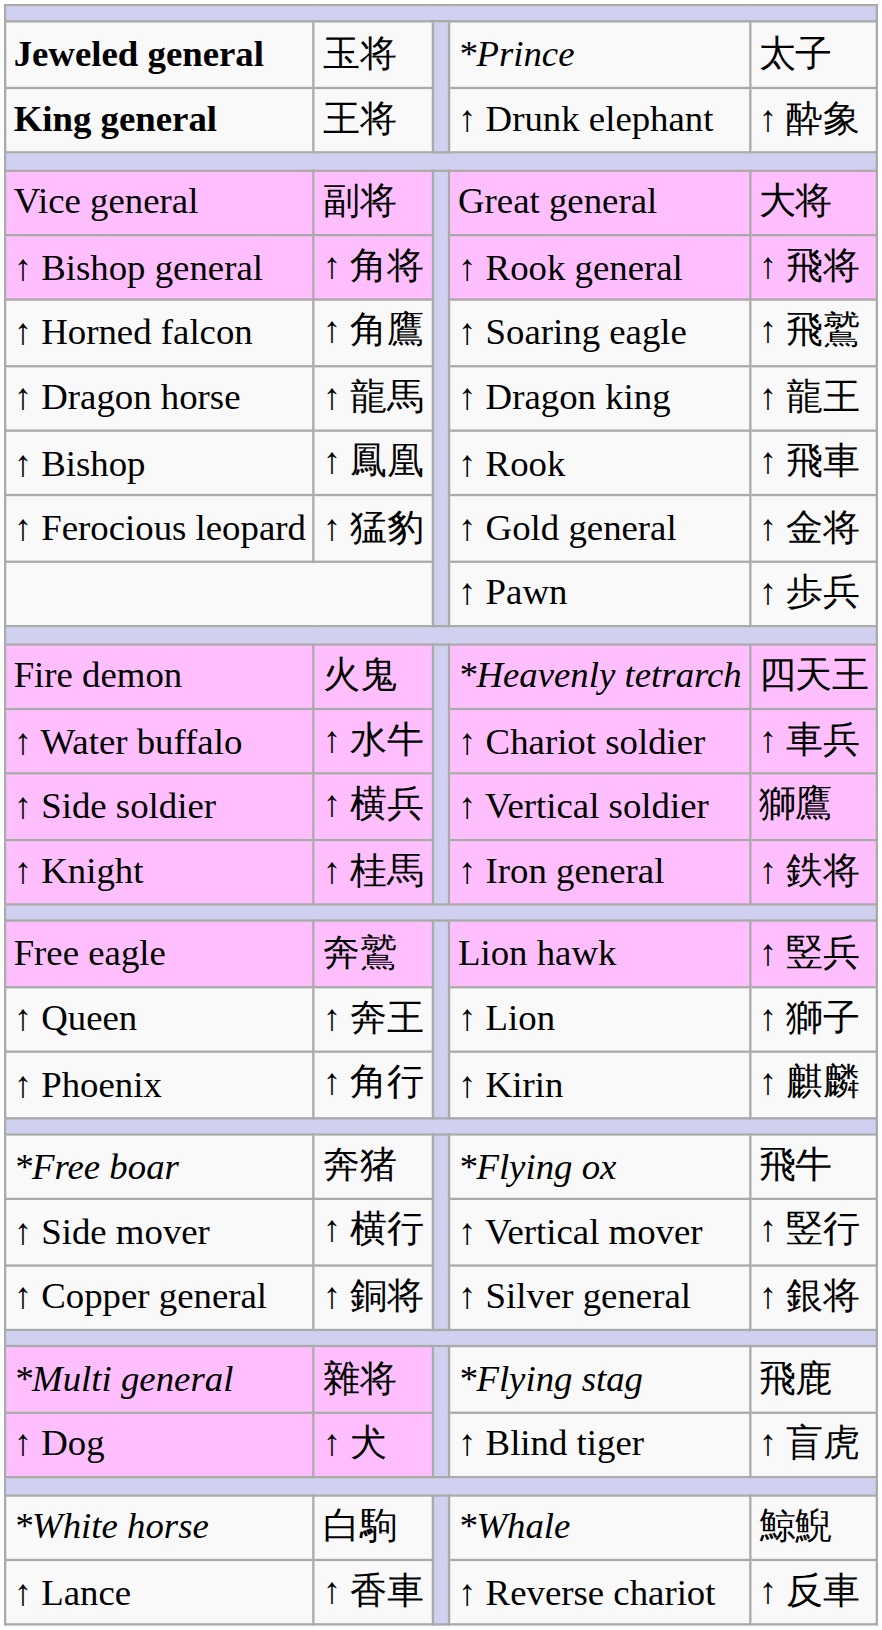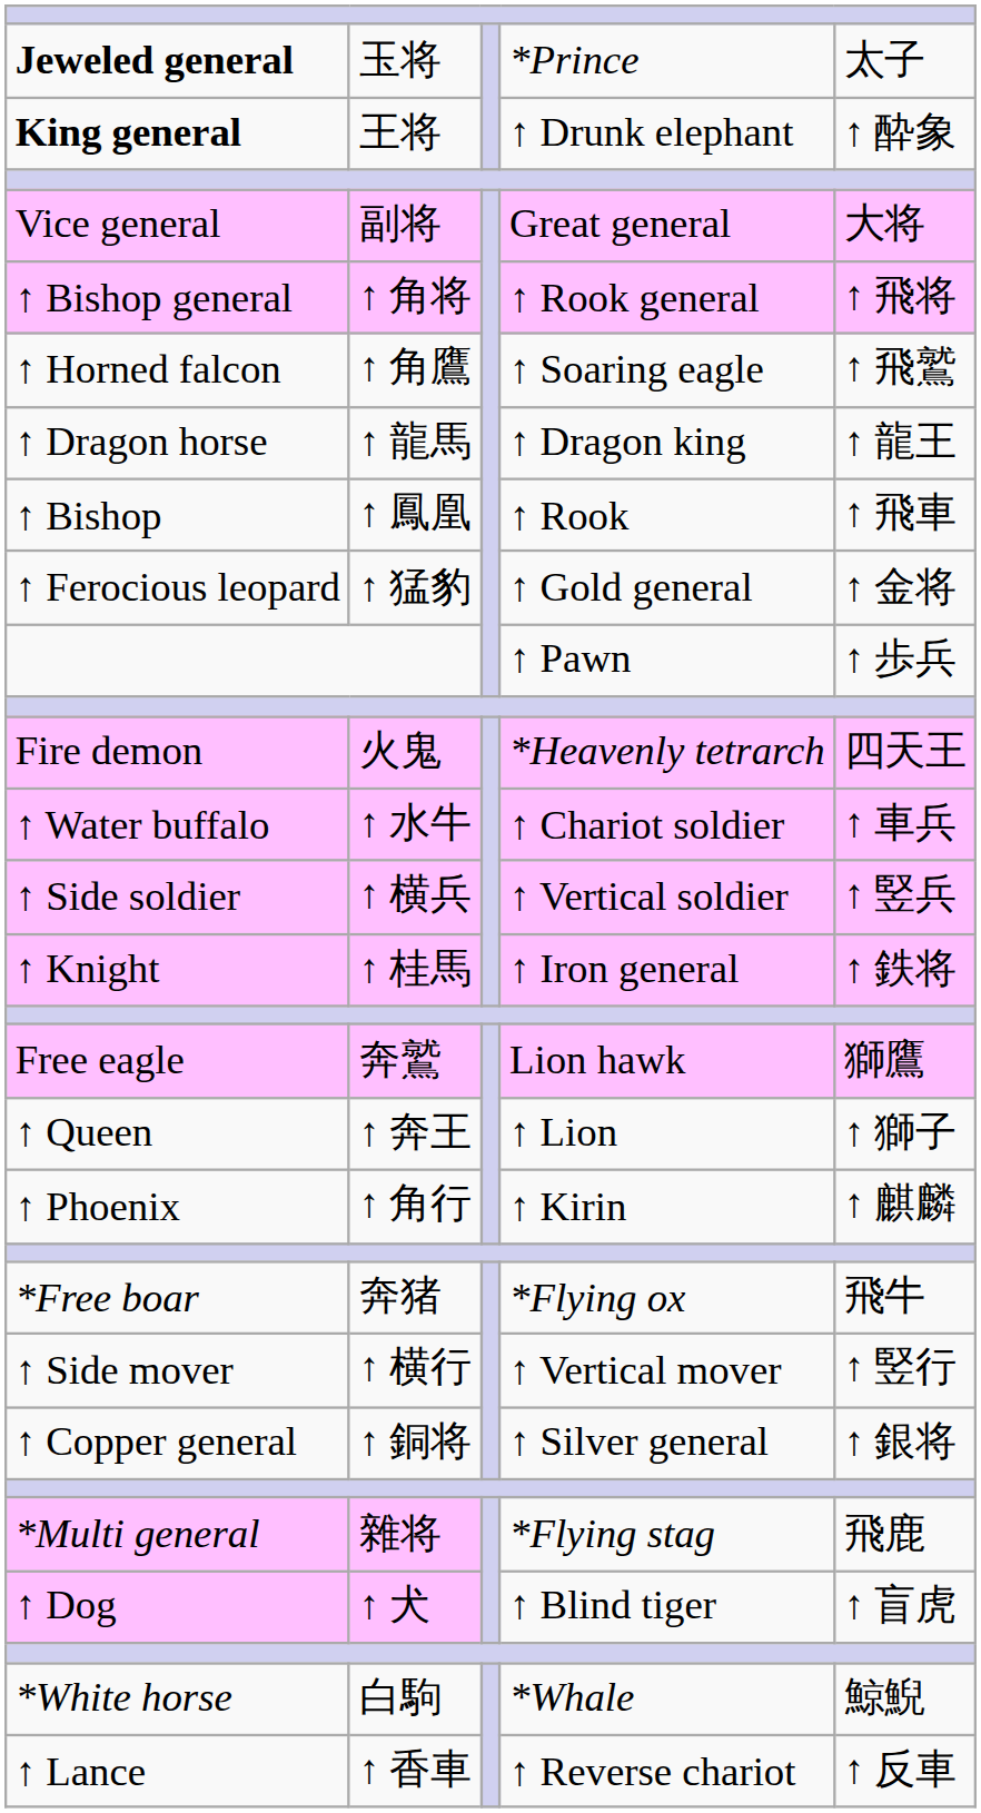 <table class=wikitable>
 <tr style="background:#d0d0f0;">
 <td colspan=5></td>
 </tr>
 <tr>
 <td><strong>Jeweled general</strong></td>
 <td>玉将</td>
 <td style="background:#d0d0f0;" rowspan=2></td>
 <td><em>*Prince</em></td>
 <td>太子</td>
 </tr>
 <tr>
 <td><strong>King general</strong></td>
 <td>王将</td>
 <td>↑ Drunk elephant</td>
 <td>↑ 酔象</td>
 </tr>
 <tr style="background:#d0d0f0;">
 <td colspan=5></td>
 </tr>
 <tr>
 <td style="background:#ffbfff">Vice general</td>
 <td style="background:#ffbfff">副将</td>
 <td style="background:#d0d0f0;" rowspan=7></td>
 <td style="background:#ffbfff">Great general</td>
 <td style="background:#ffbfff">大将</td>
 </tr>
 <tr>
 <td style="background:#ffbfff">↑ Bishop general</td>
 <td style="background:#ffbfff">↑ 角将</td>
 <td style="background:#ffbfff">↑ Rook general</td>
 <td style="background:#ffbfff">↑ 飛将</td>
 </tr>
 <tr>
 <td>↑ Horned falcon</td>
 <td>↑ 角鷹</td>
 <td>↑ Soaring eagle</td>
 <td>↑ 飛鷲</td>
 </tr>
 <tr>
 <td>↑ Dragon horse</td>
 <td>↑ 龍馬</td>
 <td>↑ Dragon king</td>
 <td>↑ 龍王</td>
 </tr>
 <tr>
 <td>↑ Bishop</td>
 <td>↑ 鳳凰</td>
 <td>↑ Rook</td>
 <td>↑ 飛車</td>
 </tr>
 <tr>
 <td>↑ Ferocious leopard</td>
 <td>↑ 猛豹</td>
 <td>↑ Gold general</td>
 <td>↑ 金将</td>
 </tr>
 <tr>
 <td colspan=2 align=center></td>
 <td>↑ Pawn</td>
 <td>↑ 歩兵</td>
 </tr>
 <tr style="background:#d0d0f0;">
 <td colspan=5></td>
 </tr>
 <tr>
 <td style="background:#ffbfff">Fire demon</td>
 <td style="background:#ffbfff">火鬼</td>
 <td style="background:#d0d0f0;" rowspan=4></td>
 <td style="background:#ffbfff"><em>*Heavenly tetrarch</em></td>
 <td style="background:#ffbfff">四天王</td>
 </tr>
 <tr>
 <td style="background:#ffbfff">↑ Water buffalo</td>
 <td style="background:#ffbfff">↑ 水牛</td>
 <td style="background:#ffbfff">↑ Chariot soldier</td>
 <td style="background:#ffbfff">↑ 車兵</td>
 </tr>
 <tr>
 <td style="background:#ffbfff">↑ Side soldier</td>
 <td style="background:#ffbfff">↑ 横兵</td>
 <td style="background:#ffbfff">↑ Vertical soldier</td>
-<td style="background:#ffbfff">獅鷹</td>
+<td style="background:#ffbfff">↑ 竪兵</td>
 </tr>
 <tr>
 <td style="background:#ffbfff">↑ Knight</td>
 <td style="background:#ffbfff">↑ 桂馬</td>
 <td style="background:#ffbfff">↑ Iron general</td>
 <td style="background:#ffbfff">↑ 鉄将</td>
 </tr>
 <tr style="background:#d0d0f0;">
 <td colspan=5></td>
 </tr>
 <tr>
 <td style="background:#ffbfff">Free eagle</td>
 <td style="background:#ffbfff">奔鷲</td>
 <td style="background:#d0d0f0;" rowspan=3></td>
 <td style="background:#ffbfff">Lion hawk</td>
-<td style="background:#ffbfff">↑ 竪兵</td>
+<td style="background:#ffbfff">獅鷹</td>
 </tr>
 <tr>
 <td>↑ Queen</td>
 <td>↑ 奔王</td>
 <td>↑ Lion</td>
 <td>↑ 獅子</td>
 </tr>
 <tr>
 <td>↑ Phoenix</td>
 <td>↑ 角行</td>
 <td>↑ Kirin</td>
 <td>↑ 麒麟</td>
 </tr>
 <tr style="background:#d0d0f0;">
 <td colspan=5></td>
 </tr>
 <tr>
 <td><em>*Free boar</em></td>
 <td>奔猪</td>
 <td style="background:#d0d0f0;" rowspan=3></td>
 <td><em>*Flying ox</em></td>
 <td>飛牛</td>
 </tr>
 <tr>
 <td>↑ Side mover</td>
 <td>↑ 横行</td>
 <td>↑ Vertical mover</td>
 <td>↑ 竪行</td>
 </tr>
 <tr>
 <td>↑ Copper general</td>
 <td>↑ 銅将</td>
 <td>↑ Silver general</td>
 <td>↑ 銀将</td>
 </tr>
 <tr style="background:#d0d0f0;">
 <td colspan=5></td>
 </tr>
 <tr>
 <td style="background:#ffbfff"><em>*Multi general</em></td>
 <td style="background:#ffbfff">雜将</td>
 <td style="background:#d0d0f0;" rowspan=2></td>
 <td><em>*Flying stag</em></td>
 <td>飛鹿</td>
 </tr>
 <tr>
 <td style="background:#ffbfff">↑ Dog</td>
 <td style="background:#ffbfff">↑ 犬</td>
 <td>↑ Blind tiger</td>
 <td>↑ 盲虎</td>
 </tr>
 <tr style="background:#d0d0f0;">
 <td colspan=5></td>
 </tr>
 <tr>
 <td><em>*White horse</em></td>
 <td>白駒</td>
 <td style="background:#d0d0f0;" rowspan=2></td>
 <td><em>*Whale</em></td>
 <td>鯨鯢</td>
 </tr>
 <tr>
 <td>↑ Lance</td>
 <td>↑ 香車</td>
 <td>↑ Reverse chariot</td>
 <td>↑ 反車</td>
 </tr>
 </table>
